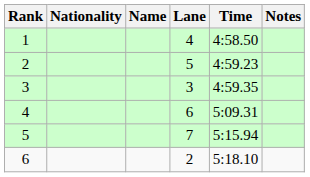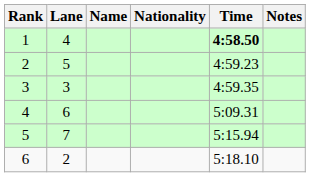 <table class="wikitable sortable" style="text-align:center">
 <tr>
 <th>Rank</th>
+<th>Lane</th>
+<th>Name</th>
 <th>Nationality</th>
-<th>Name</th>
-<th>Lane</th>
 <th>Time</th>
 <th>Notes</th>
 </tr>
 <tr bgcolor=ccffcc>
 <td>1</td>
+<td>4</td>
 <td align=left></td>
 <td align=left></td>
-<td>4</td>
-<td>4:58.50</td>
+<td><strong>4:58.50</strong></td>
 <td><strong></strong></td>
 </tr>
 <tr bgcolor=ccffcc>
 <td>2</td>
+<td>5</td>
 <td align=left></td>
 <td align=left></td>
-<td>5</td>
 <td>4:59.23</td>
 <td><strong></strong></td>
 </tr>
 <tr bgcolor=ccffcc>
 <td>3</td>
+<td>3</td>
 <td align=left></td>
 <td align=left></td>
-<td>3</td>
 <td>4:59.35</td>
 <td><strong></strong></td>
 </tr>
 <tr bgcolor=ccffcc>
 <td>4</td>
+<td>6</td>
 <td align=left></td>
 <td align=left></td>
-<td>6</td>
 <td>5:09.31</td>
 <td><strong></strong></td>
 </tr>
 <tr bgcolor=ccffcc>
 <td>5</td>
+<td>7</td>
 <td align=left></td>
 <td align=left></td>
-<td>7</td>
 <td>5:15.94</td>
 <td><strong></strong></td>
 </tr>
 <tr>
 <td>6</td>
+<td>2</td>
 <td align=left></td>
 <td align=left></td>
-<td>2</td>
 <td>5:18.10</td>
 <td></td>
 </tr>
 </table>
